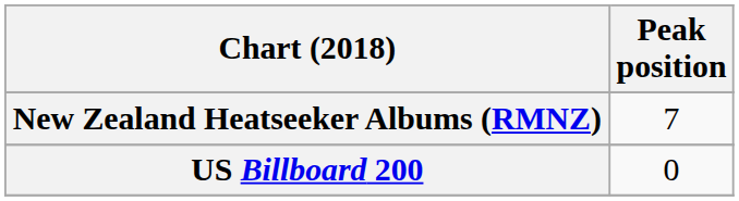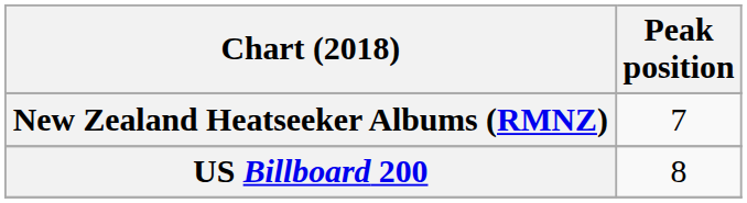 <table class="wikitable sortable plainrowheaders" style="text-align:center">
 <tr>
 <th scope="col">Chart (2018)</th>
 <th scope="col">Peak<br> position</th>
 </tr>
 <tr>
 </tr>
 <tr>
 </tr>
 <tr>
 </tr>
 <tr>
 <th scope="row">New Zealand Heatseeker Albums (<a href='#'>RMNZ</a>)</th>
 <td>7</td>
 </tr>
 <tr>
 </tr>
 <tr>
 <th scope="row">US <a href='#'><em>Billboard</em> 200</a></th>
-<td>0</td>
+<td>8</td>
 </tr>
 <tr>
 </tr>
 </table>
